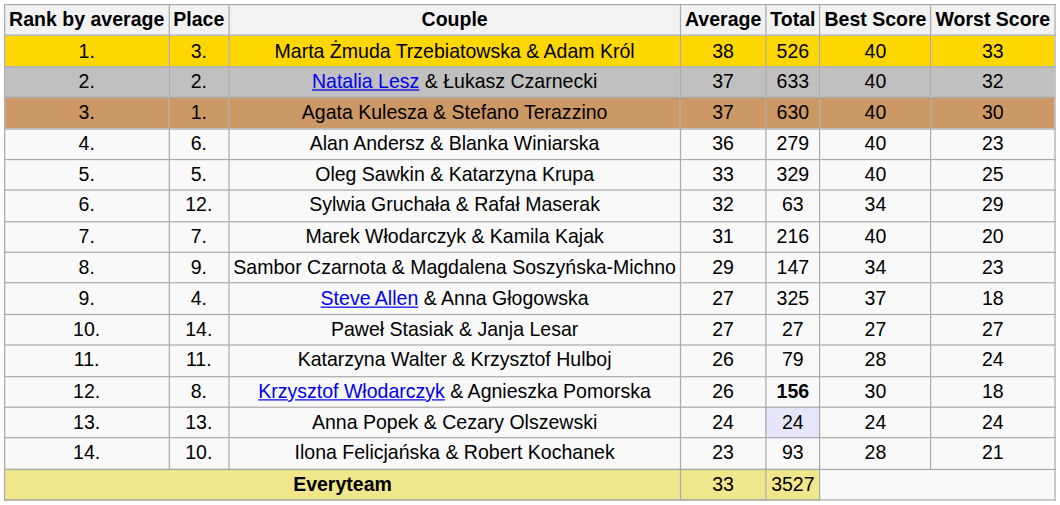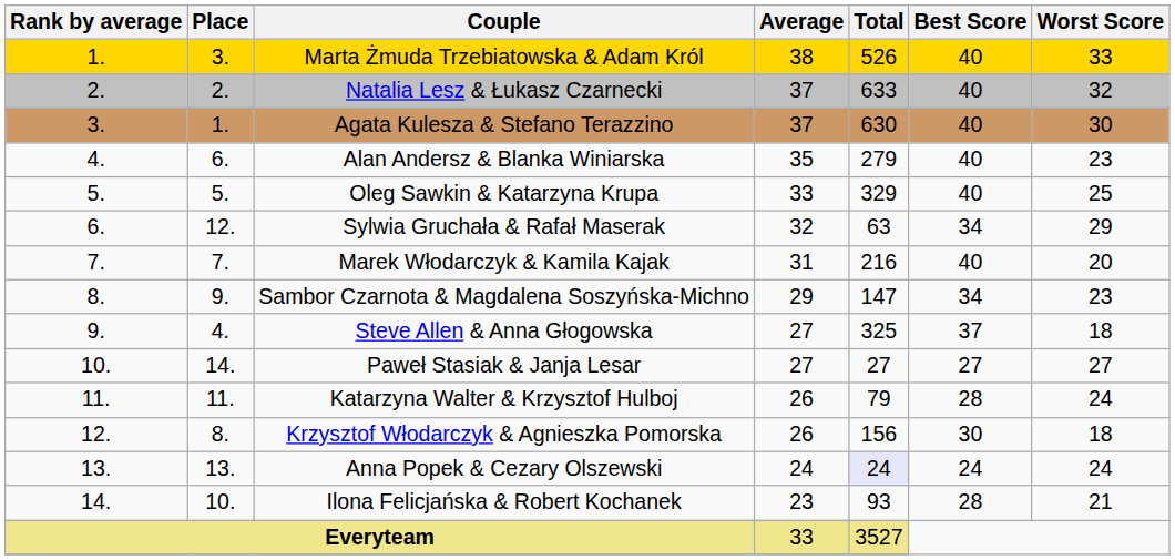 <table class="sortable wikitable" style="text-align:center">
 <tr>
 <th>Rank by average</th>
 <th>Place</th>
 <th>Couple</th>
 <th>Average</th>
 <th>Total</th>
 <th>Best Score</th>
 <th>Worst Score</th>
 </tr>
 <tr bgcolor="gold">
 <td>1.</td>
 <td>3.</td>
 <td>Marta Żmuda Trzebiatowska & Adam Król</td>
 <td>38</td>
 <td>526</td>
 <td>40</td>
 <td>33</td>
 </tr>
 <tr bgcolor="silver">
 <td>2.</td>
 <td>2.</td>
 <td><a href='#'>Natalia Lesz</a> & Łukasz Czarnecki</td>
 <td>37</td>
 <td>633</td>
 <td>40</td>
 <td>32</td>
 </tr>
 <tr bgcolor="#cc9966">
 <td>3.</td>
 <td>1.</td>
 <td>Agata Kulesza & Stefano Terazzino</td>
 <td>37</td>
 <td>630</td>
 <td>40</td>
 <td>30</td>
 </tr>
 <tr>
 <td>4.</td>
 <td>6.</td>
 <td>Alan Andersz & Blanka Winiarska</td>
-<td>36</td>
+<td>35</td>
 <td>279</td>
 <td>40</td>
 <td>23</td>
 </tr>
 <tr>
 <td>5.</td>
 <td>5.</td>
 <td>Oleg Sawkin & Katarzyna Krupa</td>
 <td>33</td>
 <td>329</td>
 <td>40</td>
 <td>25</td>
 </tr>
 <tr>
 <td>6.</td>
 <td>12.</td>
 <td>Sylwia Gruchała & Rafał Maserak</td>
 <td>32</td>
 <td>63</td>
 <td>34</td>
 <td>29</td>
 </tr>
 <tr>
 <td>7.</td>
 <td>7.</td>
 <td>Marek Włodarczyk & Kamila Kajak</td>
 <td>31</td>
 <td>216</td>
 <td>40</td>
 <td>20</td>
 </tr>
 <tr>
 <td>8.</td>
 <td>9.</td>
 <td>Sambor Czarnota & Magdalena Soszyńska-Michno</td>
 <td>29</td>
 <td>147</td>
 <td>34</td>
 <td>23</td>
 </tr>
 <tr>
 <td>9.</td>
 <td>4.</td>
 <td><a href='#'>Steve Allen</a> & Anna Głogowska</td>
 <td>27</td>
 <td>325</td>
 <td>37</td>
 <td>18</td>
 </tr>
 <tr>
 <td>10.</td>
 <td>14.</td>
 <td>Paweł Stasiak & Janja Lesar</td>
 <td>27</td>
 <td>27</td>
 <td>27</td>
 <td>27</td>
 </tr>
 <tr>
 <td>11.</td>
 <td>11.</td>
 <td>Katarzyna Walter & Krzysztof Hulboj</td>
 <td>26</td>
 <td>79</td>
 <td>28</td>
 <td>24</td>
 </tr>
 <tr>
 <td>12.</td>
 <td>8.</td>
 <td><a href='#'>Krzysztof Włodarczyk</a> & Agnieszka Pomorska</td>
 <td>26</td>
-<td><strong>156</strong></td>
+<td>156</td>
 <td>30</td>
 <td>18</td>
 </tr>
 <tr>
 <td>13.</td>
 <td>13.</td>
 <td>Anna Popek & Cezary Olszewski</td>
 <td>24</td>
 <td style="background: lavender;">24</td>
 <td>24</td>
 <td>24</td>
 </tr>
 <tr>
 <td>14.</td>
 <td>10.</td>
 <td>Ilona Felicjańska & Robert Kochanek</td>
 <td>23</td>
 <td>93</td>
 <td>28</td>
 <td>21</td>
 </tr>
 <tr>
 </tr>
 <tr bgcolor='Khaki'>
 <td colspan=3><strong>Everyteam</strong></td>
 <td>33</td>
 <td>3527</td>
 </tr>
 <tr>
 </tr>
 </table>
